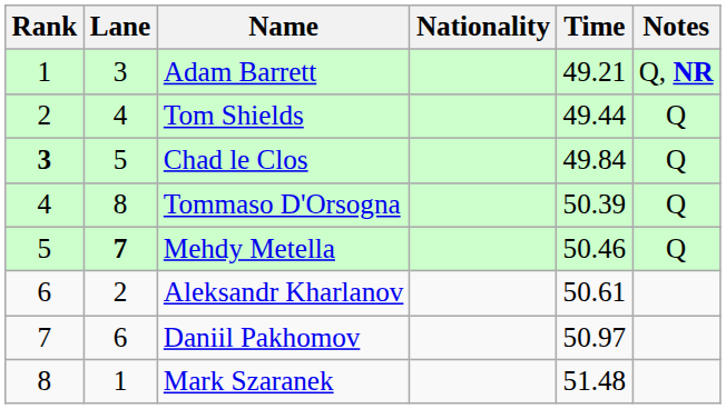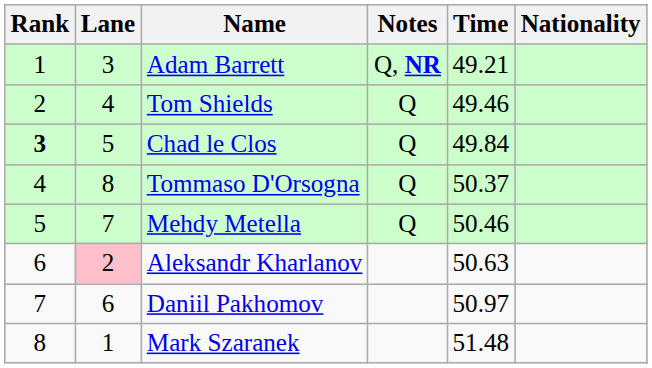 <table class="wikitable sortable" style="text-align:center">
 <tr>
 <th>Rank</th>
 <th>Lane</th>
 <th>Name</th>
+<th>Notes</th>
+<th>Time</th>
 <th>Nationality</th>
-<th>Time</th>
-<th>Notes</th>
 </tr>
 <tr bgcolor=ccffcc>
 <td>1</td>
 <td>3</td>
 <td align=left><a href='#'>Adam Barrett</a></td>
+<td>Q, <strong><a href='#'>NR</a></strong></td>
+<td>49.21</td>
 <td align=left></td>
-<td>49.21</td>
-<td>Q, <strong><a href='#'>NR</a></strong></td>
 </tr>
 <tr bgcolor=ccffcc>
 <td>2</td>
 <td>4</td>
 <td align=left><a href='#'>Tom Shields</a></td>
+<td>Q</td>
+<td>49.46</td>
 <td align=left></td>
-<td>49.44</td>
-<td>Q</td>
 </tr>
 <tr bgcolor=ccffcc>
 <td><strong>3</strong></td>
 <td>5</td>
 <td align=left><a href='#'>Chad le Clos</a></td>
+<td>Q</td>
+<td>49.84</td>
 <td align=left></td>
-<td>49.84</td>
-<td>Q</td>
 </tr>
 <tr bgcolor=ccffcc>
 <td>4</td>
 <td>8</td>
 <td align=left><a href='#'>Tommaso D'Orsogna</a></td>
+<td>Q</td>
+<td>50.37</td>
 <td align=left></td>
-<td>50.39</td>
-<td>Q</td>
 </tr>
 <tr bgcolor=ccffcc>
 <td>5</td>
-<td><strong>7</strong></td>
+<td>7</td>
 <td align=left><a href='#'>Mehdy Metella</a></td>
+<td>Q</td>
+<td>50.46</td>
 <td align=left></td>
-<td>50.46</td>
-<td>Q</td>
 </tr>
 <tr>
 <td>6</td>
-<td>2</td>
+<td style="background: pink;">2</td>
 <td align=left><a href='#'>Aleksandr Kharlanov</a></td>
+<td></td>
+<td>50.63</td>
 <td align=left></td>
-<td>50.61</td>
-<td></td>
 </tr>
 <tr>
 <td>7</td>
 <td>6</td>
 <td align=left><a href='#'>Daniil Pakhomov</a></td>
+<td></td>
+<td>50.97</td>
 <td align=left></td>
-<td>50.97</td>
-<td></td>
 </tr>
 <tr>
 <td>8</td>
 <td>1</td>
 <td align=left><a href='#'>Mark Szaranek</a></td>
+<td></td>
+<td>51.48</td>
 <td align=left></td>
-<td>51.48</td>
-<td></td>
 </tr>
 </table>
